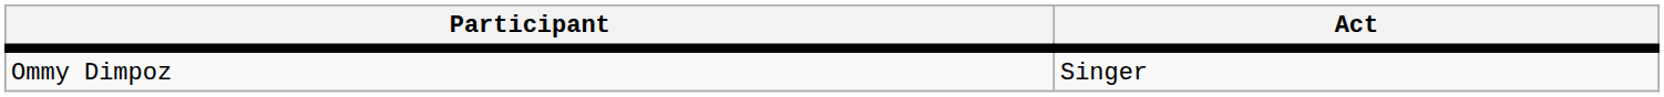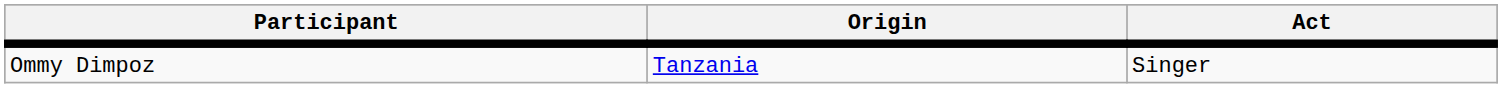 <table class="wikitable" style="text-align:centre; width:100%;">
 <tr>
 <th scope="col">Participant</th>
+<th scope="col">Origin</th>
 <th scope="col">Act</th>
 </tr>
 <tr style="border-top:5px solid black">
 <td scope="row">Ommy Dimpoz</td>
+<td><a href='#'>Tanzania</a></td>
 <td>Singer</td>
 </tr>
 </table>
